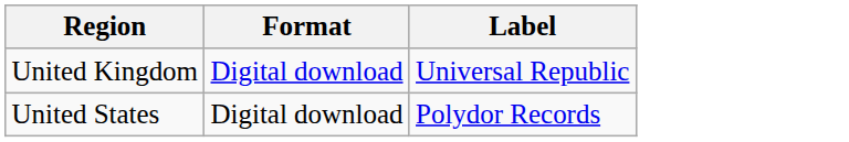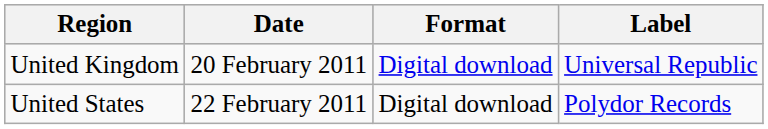 <table class="wikitable" border="1">
 <tr>
 <th>Region</th>
+<th>Date</th>
 <th>Format</th>
 <th>Label</th>
 </tr>
 <tr>
 <td>United Kingdom</td>
+<td>20 February 2011</td>
 <td><a href='#'>Digital download</a></td>
 <td><a href='#'>Universal Republic</a></td>
 </tr>
 <tr>
 <td>United States</td>
+<td>22 February 2011</td>
 <td>Digital download</td>
 <td><a href='#'>Polydor Records</a></td>
 </tr>
 </table>
